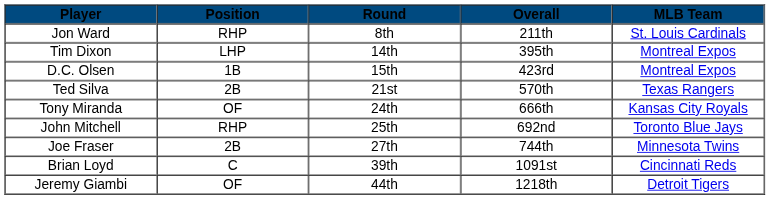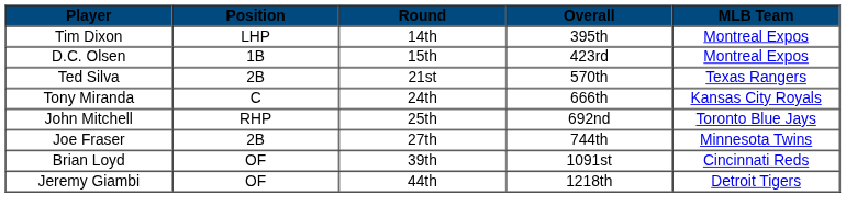 <table cellpadding="1" border="1" cellspacing="0" width="70%">
 <tr>
 <th bgcolor="#004A80" width="20%"><span>Player</span></th>
 <th bgcolor="#004A80" width="20%"><span>Position</span></th>
 <th bgcolor="#004A80" width="20%"><span>Round</span></th>
 <th bgcolor="#004A80" width="20%"><span>Overall</span></th>
 <th bgcolor="#004A80" width="20%"><span>MLB Team</span></th>
-</tr>
-<tr align="center">
-<td>Jon Ward</td>
-<td>RHP</td>
-<td>8th</td>
-<td>211th</td>
-<td><a href='#'>St. Louis Cardinals</a></td>
 </tr>
 <tr align="center">
 <td>Tim Dixon</td>
 <td>LHP</td>
 <td>14th</td>
 <td>395th</td>
 <td><a href='#'>Montreal Expos</a></td>
 </tr>
 <tr align="center">
 <td>D.C. Olsen</td>
 <td>1B</td>
 <td>15th</td>
 <td>423rd</td>
 <td><a href='#'>Montreal Expos</a></td>
 </tr>
 <tr align="center">
 <td>Ted Silva</td>
 <td>2B</td>
 <td>21st</td>
 <td>570th</td>
 <td><a href='#'>Texas Rangers</a></td>
 </tr>
 <tr align="center">
 <td>Tony Miranda</td>
-<td>OF</td>
+<td>C</td>
 <td>24th</td>
 <td>666th</td>
 <td><a href='#'>Kansas City Royals</a></td>
 </tr>
 <tr align="center">
 <td>John Mitchell</td>
 <td>RHP</td>
 <td>25th</td>
 <td>692nd</td>
 <td><a href='#'>Toronto Blue Jays</a></td>
 </tr>
 <tr align="center">
 <td>Joe Fraser</td>
 <td>2B</td>
 <td>27th</td>
 <td>744th</td>
 <td><a href='#'>Minnesota Twins</a></td>
 </tr>
 <tr align="center">
 <td>Brian Loyd</td>
-<td>C</td>
+<td>OF</td>
 <td>39th</td>
 <td>1091st</td>
 <td><a href='#'>Cincinnati Reds</a></td>
 </tr>
 <tr align="center">
 <td>Jeremy Giambi</td>
 <td>OF</td>
 <td>44th</td>
 <td>1218th</td>
 <td><a href='#'>Detroit Tigers</a></td>
 </tr>
 </table>
